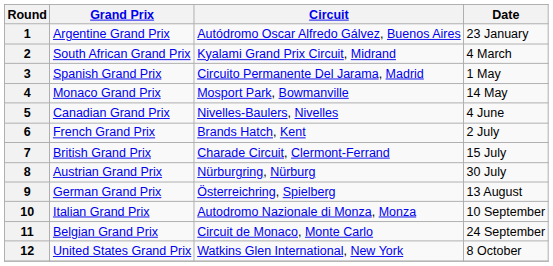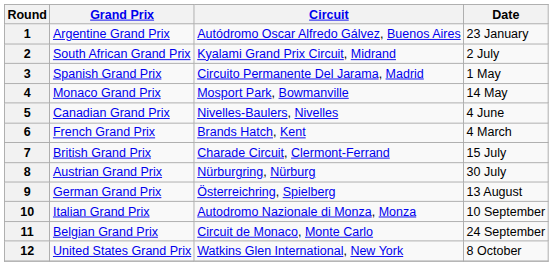 <table class="wikitable" style="font-size: 85%;">
 <tr>
 <th>Round</th>
 <th><a href='#'>Grand Prix</a></th>
 <th><a href='#'>Circuit</a></th>
 <th>Date</th>
 </tr>
 <tr>
 <th>1</th>
 <td><a href='#'>Argentine Grand Prix</a></td>
 <td> <a href='#'>Autódromo Oscar Alfredo Gálvez</a>, <a href='#'>Buenos Aires</a></td>
 <td>23 January</td>
 </tr>
 <tr>
 <th>2</th>
 <td><a href='#'>South African Grand Prix</a></td>
 <td> <a href='#'>Kyalami Grand Prix Circuit</a>, <a href='#'>Midrand</a></td>
-<td>4 March</td>
+<td>2 July</td>
 </tr>
 <tr>
 <th>3</th>
 <td><a href='#'>Spanish Grand Prix</a></td>
 <td> <a href='#'>Circuito Permanente Del Jarama</a>, <a href='#'>Madrid</a></td>
 <td>1 May</td>
 </tr>
 <tr>
 <th>4</th>
 <td><a href='#'>Monaco Grand Prix</a></td>
 <td> <a href='#'>Mosport Park</a>, <a href='#'>Bowmanville</a></td>
 <td>14 May</td>
 </tr>
 <tr>
 <th>5</th>
 <td><a href='#'>Canadian Grand Prix</a></td>
 <td> <a href='#'>Nivelles-Baulers</a>, <a href='#'>Nivelles</a></td>
 <td>4 June</td>
 </tr>
 <tr>
 <th>6</th>
 <td><a href='#'>French Grand Prix</a></td>
 <td> <a href='#'>Brands Hatch</a>, <a href='#'>Kent</a></td>
-<td>2 July</td>
+<td>4 March</td>
 </tr>
 <tr>
 <th>7</th>
 <td><a href='#'>British Grand Prix</a></td>
 <td> <a href='#'>Charade Circuit</a>, <a href='#'>Clermont-Ferrand</a></td>
 <td>15 July</td>
 </tr>
 <tr>
 <th>8</th>
 <td><a href='#'>Austrian Grand Prix</a></td>
 <td> <a href='#'>Nürburgring</a>, <a href='#'>Nürburg</a></td>
 <td>30 July</td>
 </tr>
 <tr>
 <th>9</th>
 <td><a href='#'>German Grand Prix</a></td>
 <td> <a href='#'>Österreichring</a>, <a href='#'>Spielberg</a></td>
 <td>13 August</td>
 </tr>
 <tr>
 <th>10</th>
 <td><a href='#'>Italian Grand Prix</a></td>
 <td> <a href='#'>Autodromo Nazionale di Monza</a>, <a href='#'>Monza</a></td>
 <td>10 September</td>
 </tr>
 <tr>
 <th>11</th>
 <td><a href='#'>Belgian Grand Prix</a></td>
 <td> <a href='#'>Circuit de Monaco</a>, <a href='#'>Monte Carlo</a></td>
 <td>24 September</td>
 </tr>
 <tr>
 <th>12</th>
 <td><a href='#'>United States Grand Prix</a></td>
 <td> <a href='#'>Watkins Glen International</a>, <a href='#'>New York</a></td>
 <td>8 October</td>
 </tr>
 <tr>
 </tr>
 </table>
